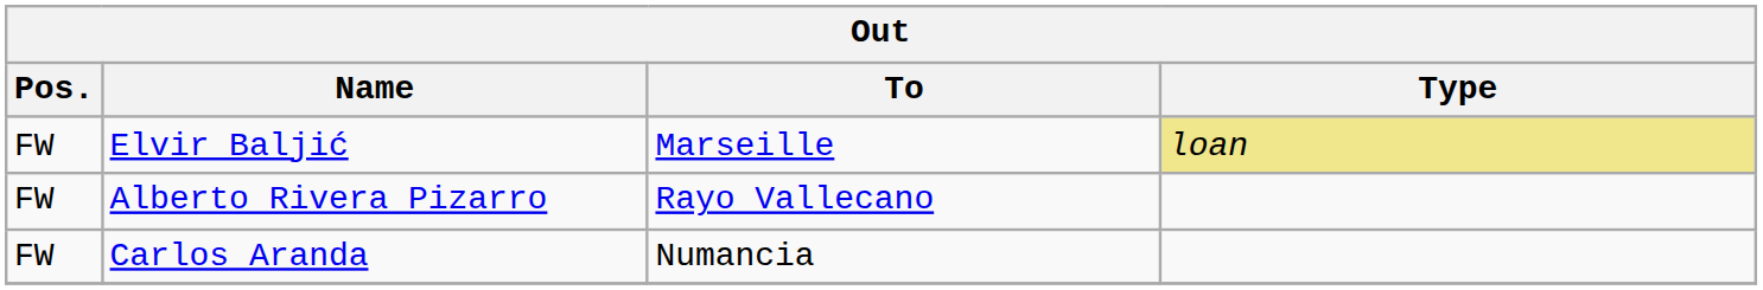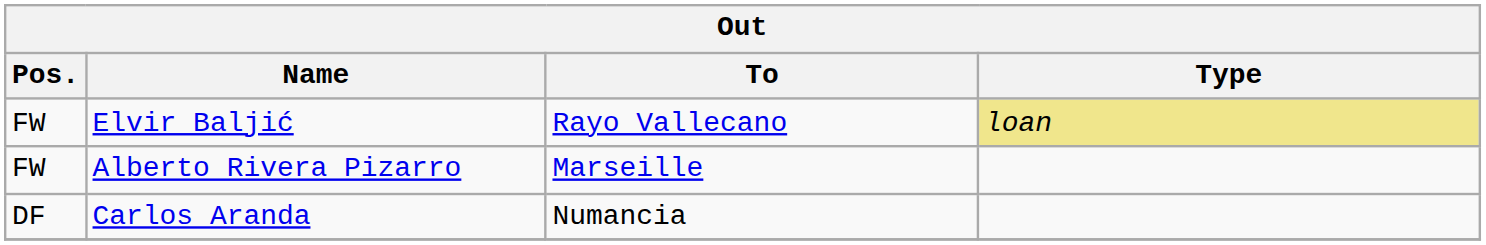 <table class="wikitable" style="font-size:90%;width:99%;">
 <tr>
 <th colspan="4">Out</th>
 </tr>
 <tr>
 <th width=3%>Pos.</th>
 <th width=32%>Name</th>
 <th width=30%>To</th>
 <th width=35%>Type</th>
 </tr>
 <tr>
 <td>FW</td>
 <td><a href='#'>Elvir Baljić</a></td>
-<td><a href='#'>Marseille</a></td>
+<td><a href='#'>Rayo Vallecano</a></td>
 <td style="background: khaki;"><em>loan</em></td>
 </tr>
 <tr>
 <td>FW</td>
 <td><a href='#'>Alberto Rivera Pizarro</a></td>
-<td><a href='#'>Rayo Vallecano</a></td>
+<td><a href='#'>Marseille</a></td>
 <td></td>
 </tr>
 <tr>
-<td>FW</td>
+<td>DF</td>
 <td><a href='#'>Carlos Aranda</a></td>
 <td>Numancia</td>
 <td></td>
 </tr>
 <tr>
 </tr>
 </table>
